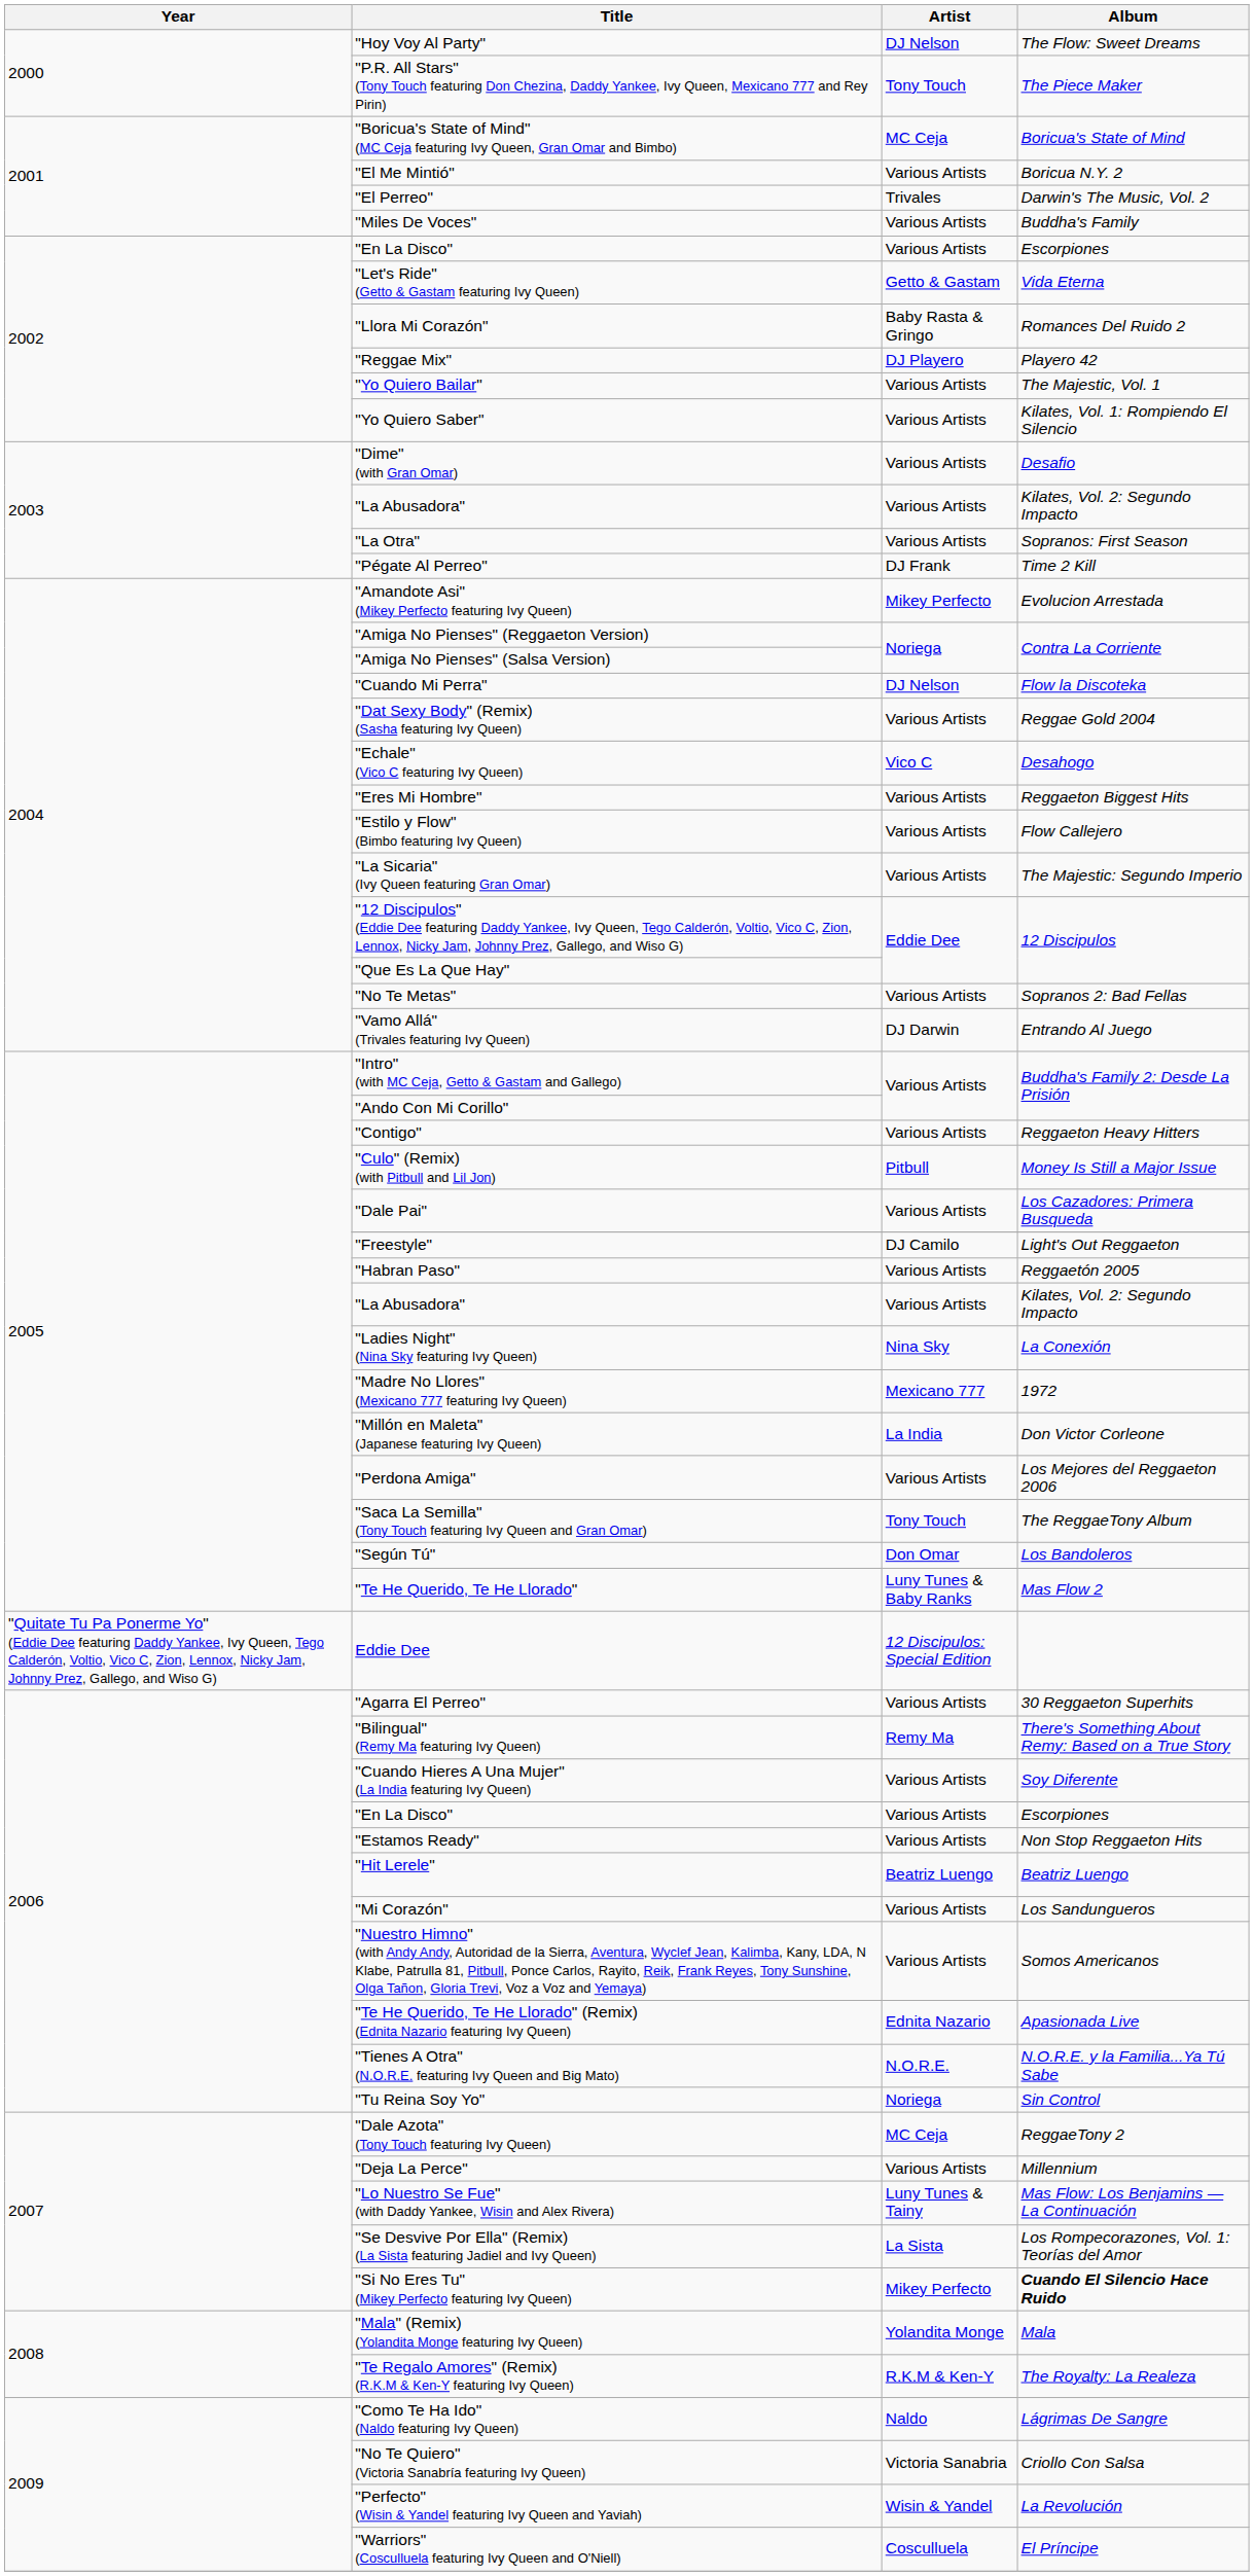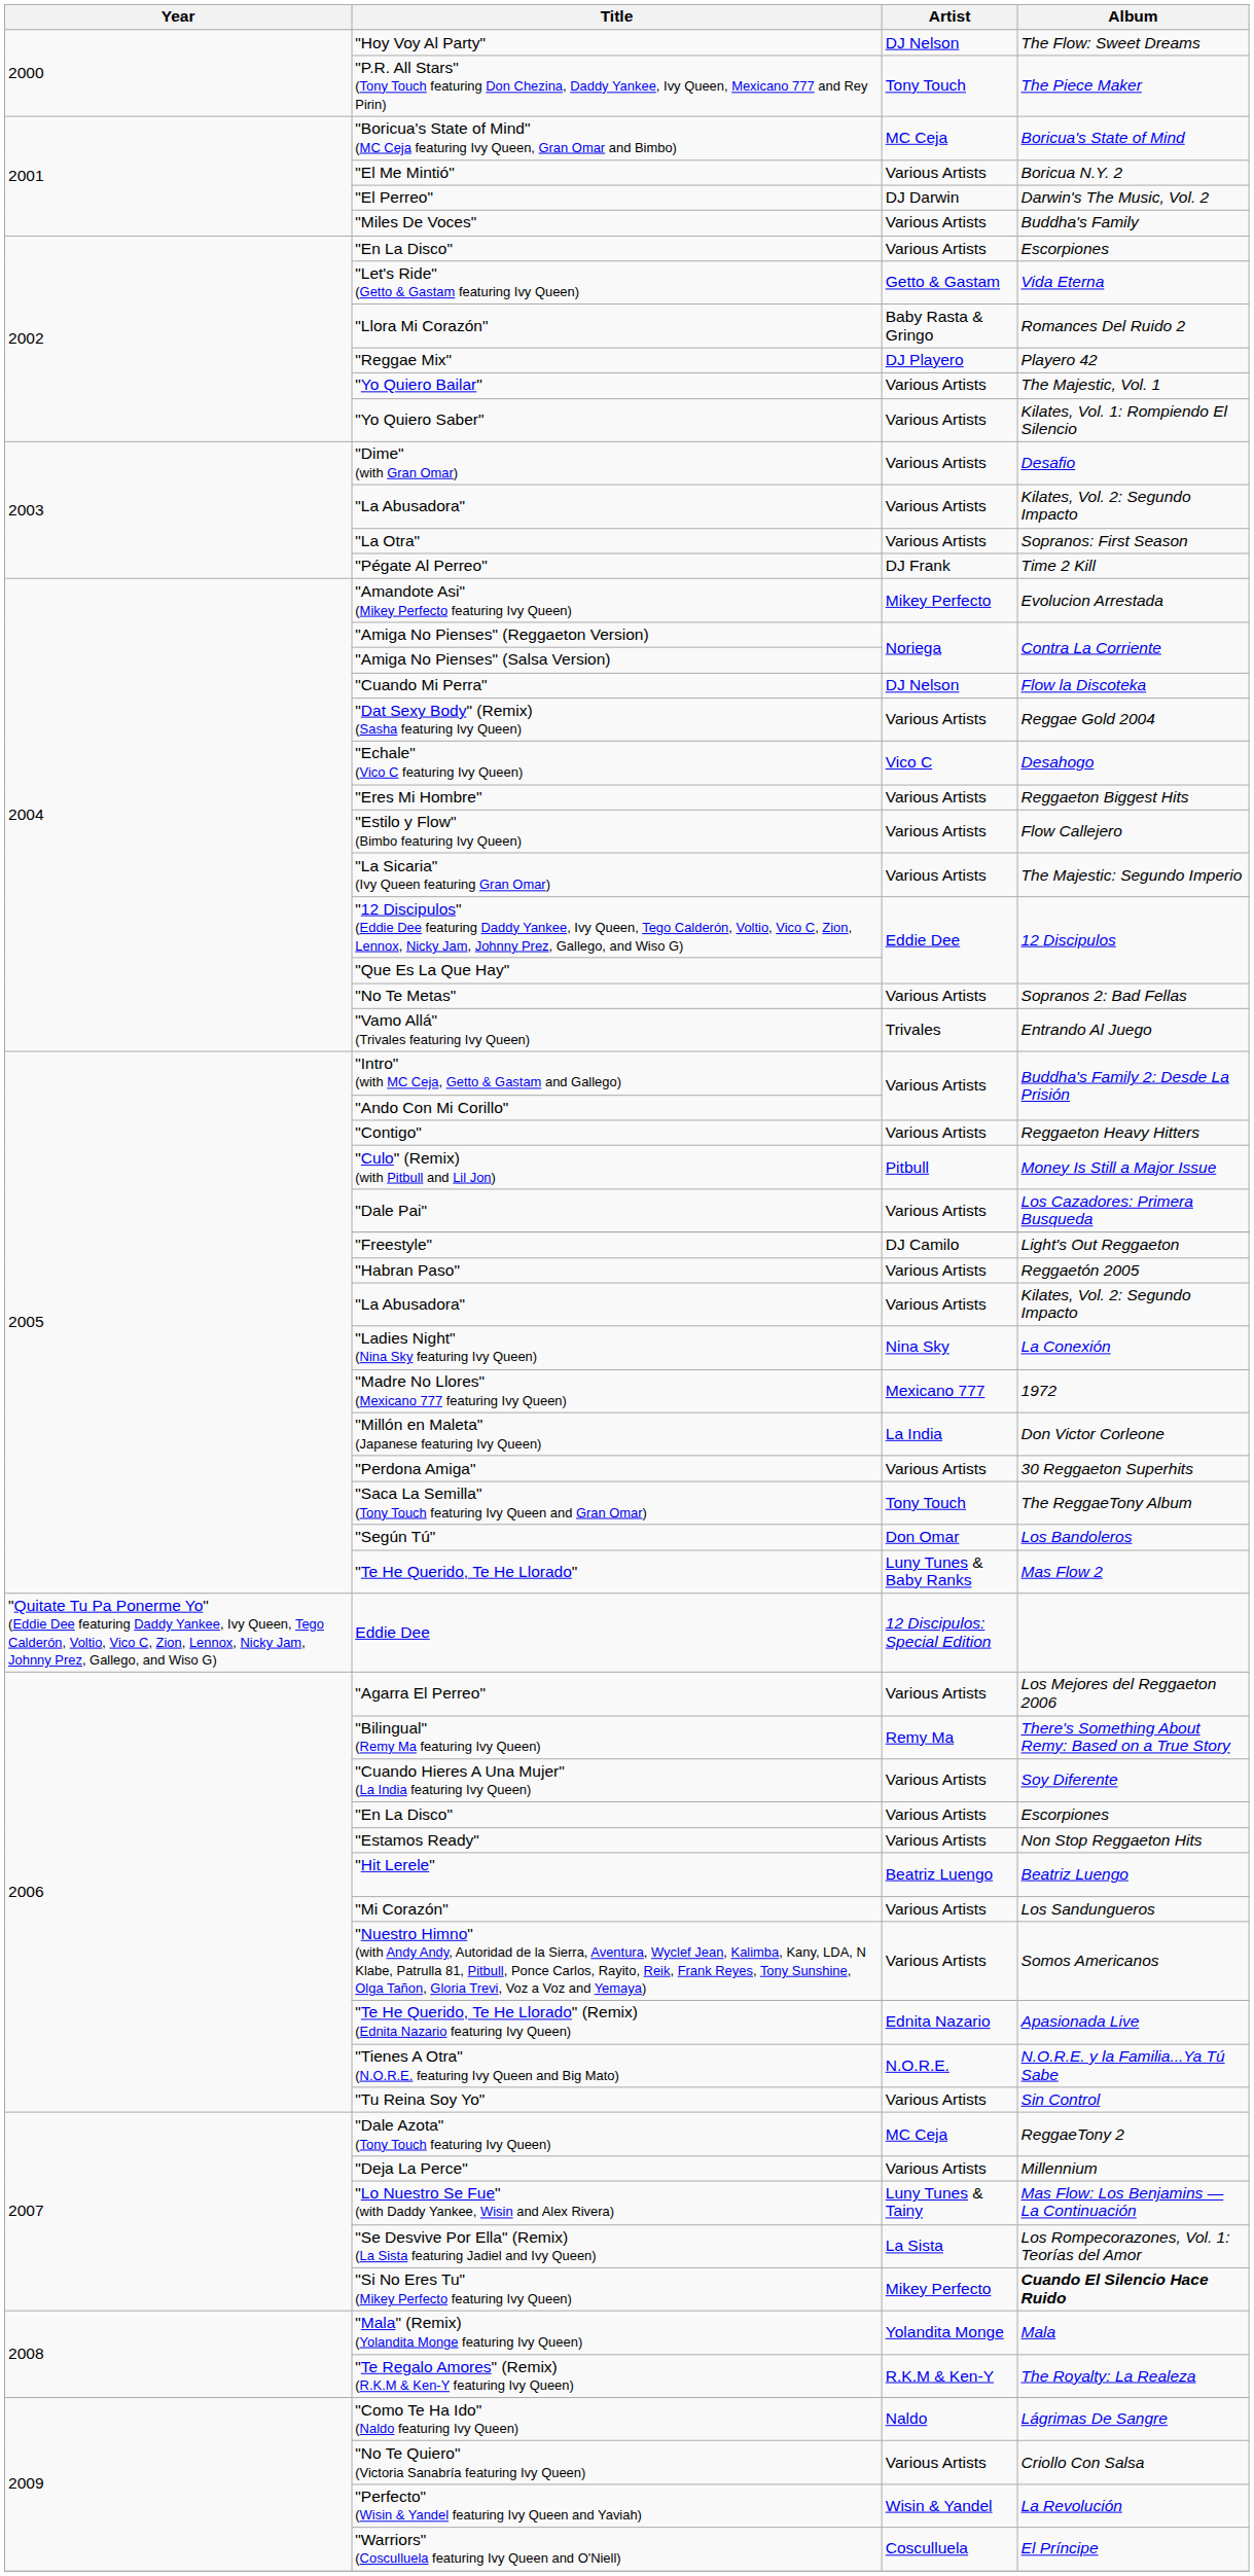 <table class="wikitable">
 <tr>
 <th>Year</th>
 <th>Title</th>
 <th>Artist</th>
 <th>Album</th>
 </tr>
 <tr>
 <td rowspan="2">2000</td>
 <td>"Hoy Voy Al Party"</td>
 <td><a href='#'>DJ Nelson</a></td>
 <td><em>The Flow: Sweet Dreams</em></td>
 </tr>
 <tr>
 <td>"P.R. All Stars" <br><small>(<a href='#'>Tony Touch</a> featuring <a href='#'>Don Chezina</a>, <a href='#'>Daddy Yankee</a>, Ivy Queen, <a href='#'>Mexicano 777</a> and Rey Pirin)</small></td>
 <td><a href='#'>Tony Touch</a></td>
 <td><em><a href='#'>The Piece Maker</a></em></td>
 </tr>
 <tr>
 <td rowspan="4">2001</td>
 <td>"Boricua's State of Mind" <br><small>(<a href='#'>MC Ceja</a> featuring Ivy Queen, <a href='#'>Gran Omar</a> and Bimbo)</small></td>
 <td><a href='#'>MC Ceja</a></td>
 <td><em><a href='#'>Boricua's State of Mind</a></em></td>
 </tr>
 <tr>
 <td>"El Me Mintió"</td>
 <td>Various Artists</td>
 <td><em>Boricua N.Y. 2</em></td>
 </tr>
 <tr>
 <td>"El Perreo"</td>
-<td>Trivales</td>
+<td>DJ Darwin</td>
 <td><em>Darwin's The Music, Vol. 2</em></td>
 </tr>
 <tr>
 <td>"Miles De Voces"</td>
 <td>Various Artists</td>
 <td><em>Buddha's Family</em></td>
 </tr>
 <tr>
 <td rowspan="6">2002</td>
 <td>"En La Disco"</td>
 <td>Various Artists</td>
 <td><em>Escorpiones</em></td>
 </tr>
 <tr>
 <td>"Let's Ride" <br><small>(<a href='#'>Getto & Gastam</a> featuring Ivy Queen)</small></td>
 <td><a href='#'>Getto & Gastam</a></td>
 <td><em><a href='#'>Vida Eterna</a></em></td>
 </tr>
 <tr>
 <td>"Llora Mi Corazón"</td>
 <td>Baby Rasta & Gringo</td>
 <td><em>Romances Del Ruido 2</em></td>
 </tr>
 <tr>
 <td>"Reggae Mix"</td>
 <td><a href='#'>DJ Playero</a></td>
 <td><em>Playero 42</em></td>
 </tr>
 <tr>
 <td>"<a href='#'>Yo Quiero Bailar</a>"</td>
 <td>Various Artists</td>
 <td><em>The Majestic, Vol. 1</em></td>
 </tr>
 <tr>
 <td>"Yo Quiero Saber"</td>
 <td>Various Artists</td>
 <td><em>Kilates, Vol. 1: Rompiendo El Silencio</em></td>
 </tr>
 <tr>
 <td rowspan="4">2003</td>
 <td>"Dime" <br><small>(with <a href='#'>Gran Omar</a>)</small></td>
 <td>Various Artists</td>
 <td><em><a href='#'>Desafio</a></em></td>
 </tr>
 <tr>
 <td>"La Abusadora"</td>
 <td>Various Artists</td>
 <td><em>Kilates, Vol. 2: Segundo Impacto</em></td>
 </tr>
 <tr>
 <td>"La Otra"</td>
 <td>Various Artists</td>
 <td><em>Sopranos: First Season</em></td>
 </tr>
 <tr>
 <td>"Pégate Al Perreo"</td>
 <td>DJ Frank</td>
 <td><em>Time 2 Kill</em></td>
 </tr>
 <tr>
 <td rowspan="13">2004</td>
 <td>"Amandote Asi" <br><small>(<a href='#'>Mikey Perfecto</a> featuring Ivy Queen)</small></td>
 <td><a href='#'>Mikey Perfecto</a></td>
 <td><em>Evolucion Arrestada</em></td>
 </tr>
 <tr>
 <td>"Amiga No Pienses" (Reggaeton Version)</td>
 <td rowspan="2"><a href='#'>Noriega</a></td>
 <td rowspan="2"><em><a href='#'>Contra La Corriente</a></em></td>
 </tr>
 <tr>
 <td>"Amiga No Pienses" (Salsa Version)</td>
 </tr>
 <tr>
 <td>"Cuando Mi Perra"</td>
 <td><a href='#'>DJ Nelson</a></td>
 <td><em><a href='#'>Flow la Discoteka</a></em></td>
 </tr>
 <tr>
 <td>"<a href='#'>Dat Sexy Body</a>" (Remix) <br><small>(<a href='#'>Sasha</a> featuring Ivy Queen)</small></td>
 <td>Various Artists</td>
 <td><em>Reggae Gold 2004</em></td>
 </tr>
 <tr>
 <td>"Echale" <br><small>(<a href='#'>Vico C</a> featuring Ivy Queen)</small></td>
 <td><a href='#'>Vico C</a></td>
 <td><em><a href='#'>Desahogo</a></em></td>
 </tr>
 <tr>
 <td>"Eres Mi Hombre"</td>
 <td>Various Artists</td>
 <td><em>Reggaeton Biggest Hits</em></td>
 </tr>
 <tr>
 <td>"Estilo y Flow" <br><small>(Bimbo featuring Ivy Queen)</small></td>
 <td>Various Artists</td>
 <td><em>Flow Callejero</em></td>
 </tr>
 <tr>
 <td>"La Sicaria" <br><small>(Ivy Queen featuring <a href='#'>Gran Omar</a>)</small></td>
 <td>Various Artists</td>
 <td><em>The Majestic: Segundo Imperio</em></td>
 </tr>
 <tr>
 <td>"<a href='#'>12 Discipulos</a>" <br><small>(<a href='#'>Eddie Dee</a> featuring <a href='#'>Daddy Yankee</a>, Ivy Queen, <a href='#'>Tego Calderón</a>, <a href='#'>Voltio</a>, <a href='#'>Vico C</a>, <a href='#'>Zion</a>, <a href='#'>Lennox</a>, <a href='#'>Nicky Jam</a>, <a href='#'>Johnny Prez</a>, Gallego, and Wiso G)</small></td>
 <td rowspan="2"><a href='#'>Eddie Dee</a></td>
 <td rowspan="2"><em><a href='#'>12 Discipulos</a></em></td>
 </tr>
 <tr>
 <td>"Que Es La Que Hay"</td>
 </tr>
 <tr>
 <td>"No Te Metas"</td>
 <td>Various Artists</td>
 <td><em>Sopranos 2: Bad Fellas</em></td>
 </tr>
 <tr>
 <td>"Vamo Allá" <br><small>(Trivales featuring Ivy Queen)</small></td>
-<td>DJ Darwin</td>
+<td>Trivales</td>
 <td><em>Entrando Al Juego</em></td>
 </tr>
 <tr>
 <td rowspan="16">2005</td>
 <td>"Intro" <br><small>(with <a href='#'>MC Ceja</a>, <a href='#'>Getto & Gastam</a> and Gallego)</small></td>
 <td rowspan="2">Various Artists</td>
 <td rowspan="2"><em><a href='#'>Buddha's Family 2: Desde La Prisión</a></em></td>
 </tr>
 <tr>
 <td>"Ando Con Mi Corillo"</td>
 </tr>
 <tr>
 <td>"Contigo"</td>
 <td>Various Artists</td>
 <td><em>Reggaeton Heavy Hitters</em></td>
 </tr>
 <tr>
 <td>"<a href='#'>Culo</a>" (Remix) <br><small>(with <a href='#'>Pitbull</a> and <a href='#'>Lil Jon</a>)</small></td>
 <td><a href='#'>Pitbull</a></td>
 <td><em><a href='#'>Money Is Still a Major Issue</a></em></td>
 </tr>
 <tr>
 <td>"Dale Pai"</td>
 <td>Various Artists</td>
 <td><em><a href='#'>Los Cazadores: Primera Busqueda</a></em></td>
 </tr>
 <tr>
 </tr>
 <tr>
 <td>"Freestyle"</td>
 <td>DJ Camilo</td>
 <td><em>Light's Out Reggaeton</em></td>
 </tr>
 <tr>
 <td>"Habran Paso"</td>
 <td>Various Artists</td>
 <td><em>Reggaetón 2005</em></td>
 </tr>
 <tr>
 <td>"La Abusadora"</td>
 <td>Various Artists</td>
 <td><em>Kilates, Vol. 2: Segundo Impacto</em></td>
 </tr>
 <tr>
 <td>"Ladies Night" <br><small>(<a href='#'>Nina Sky</a> featuring Ivy Queen)</small></td>
 <td><a href='#'>Nina Sky</a></td>
 <td><em><a href='#'>La Conexión</a></em></td>
 </tr>
 <tr>
 <td>"Madre No Llores" <br><small>(<a href='#'>Mexicano 777</a> featuring Ivy Queen)</small></td>
 <td><a href='#'>Mexicano 777</a></td>
 <td><em>1972</em></td>
 </tr>
 <tr>
 <td>"Millón en Maleta" <br><small>(Japanese featuring Ivy Queen)</small></td>
 <td><a href='#'>La India</a></td>
 <td><em>Don Victor Corleone</em></td>
 </tr>
 <tr>
 <td>"Perdona Amiga"</td>
 <td>Various Artists</td>
-<td><em>Los Mejores del Reggaeton 2006</em></td>
+<td><em>30 Reggaeton Superhits</em></td>
 </tr>
 <tr>
 <td>"Saca La Semilla" <br><small>(<a href='#'>Tony Touch</a> featuring Ivy Queen and <a href='#'>Gran Omar</a>)</small></td>
 <td><a href='#'>Tony Touch</a></td>
 <td><em>The ReggaeTony Album</em></td>
 </tr>
 <tr>
 <td>"Según Tú"</td>
 <td><a href='#'>Don Omar</a></td>
 <td><em><a href='#'>Los Bandoleros</a></em></td>
 </tr>
 <tr>
 <td>"<a href='#'>Te He Querido, Te He Llorado</a>"</td>
 <td><a href='#'>Luny Tunes</a> & <a href='#'>Baby Ranks</a></td>
 <td><em><a href='#'>Mas Flow 2</a></em></td>
 </tr>
 <tr>
 <td>"<a href='#'>Quitate Tu Pa Ponerme Yo</a>" <br><small>(<a href='#'>Eddie Dee</a> featuring <a href='#'>Daddy Yankee</a>, Ivy Queen, <a href='#'>Tego Calderón</a>, <a href='#'>Voltio</a>, <a href='#'>Vico C</a>, <a href='#'>Zion</a>, <a href='#'>Lennox</a>, <a href='#'>Nicky Jam</a>, <a href='#'>Johnny Prez</a>, Gallego, and Wiso G)</small></td>
 <td rowspan="1"><a href='#'>Eddie Dee</a></td>
 <td rowspan="1"><em><a href='#'>12 Discipulos: Special Edition</a></em></td>
 </tr>
 <tr>
 <td rowspan="11">2006</td>
 <td>"Agarra El Perreo"</td>
 <td>Various Artists</td>
-<td><em>30 Reggaeton Superhits</em></td>
+<td><em>Los Mejores del Reggaeton 2006</em></td>
 </tr>
 <tr>
 <td>"Bilingual" <br><small>(<a href='#'>Remy Ma</a> featuring Ivy Queen)</small></td>
 <td><a href='#'>Remy Ma</a></td>
 <td><em><a href='#'>There's Something About Remy: Based on a True Story</a></em></td>
 </tr>
 <tr>
 <td>"Cuando Hieres A Una Mujer" <br><small>(<a href='#'>La India</a> featuring Ivy Queen)</small></td>
 <td>Various Artists</td>
 <td><em><a href='#'>Soy Diferente</a></em></td>
 </tr>
 <tr>
 <td>"En La Disco"</td>
 <td>Various Artists</td>
 <td><em>Escorpiones</em></td>
 </tr>
 <tr>
 <td>"Estamos Ready"</td>
 <td>Various Artists</td>
 <td><em>Non Stop Reggaeton Hits</em></td>
 </tr>
 <tr>
 <td>"<a href='#'>Hit Lerele</a>" <br><br></td>
 <td><a href='#'>Beatriz Luengo</a></td>
 <td><em><a href='#'>Beatriz Luengo</a></em></td>
 </tr>
 <tr>
 <td>"Mi Corazón"</td>
 <td>Various Artists</td>
 <td><em>Los Sandungueros</em></td>
 </tr>
 <tr>
 <td>"<a href='#'>Nuestro Himno</a>" <br><small>(with <a href='#'>Andy Andy</a>, Autoridad de la Sierra, <a href='#'>Aventura</a>, <a href='#'>Wyclef Jean</a>, <a href='#'>Kalimba</a>, Kany, LDA, N Klabe, Patrulla 81, <a href='#'>Pitbull</a>, Ponce Carlos, Rayito, <a href='#'>Reik</a>, <a href='#'>Frank Reyes</a>, <a href='#'>Tony Sunshine</a>, <a href='#'>Olga Tañon</a>, <a href='#'>Gloria Trevi</a>, Voz a Voz and <a href='#'>Yemaya</a>)</small></td>
 <td>Various Artists</td>
 <td><em>Somos Americanos</em></td>
 </tr>
 <tr>
 <td>"<a href='#'>Te He Querido, Te He Llorado</a>" (Remix) <br><small>(<a href='#'>Ednita Nazario</a> featuring Ivy Queen)</small></td>
 <td><a href='#'>Ednita Nazario</a></td>
 <td><em><a href='#'>Apasionada Live</a></em></td>
 </tr>
 <tr>
 <td>"Tienes A Otra" <br><small>(<a href='#'>N.O.R.E.</a> featuring Ivy Queen and Big Mato)</small></td>
 <td><a href='#'>N.O.R.E.</a></td>
 <td><em><a href='#'>N.O.R.E. y la Familia...Ya Tú Sabe</a></em></td>
 </tr>
 <tr>
 <td>"Tu Reina Soy Yo"</td>
-<td><a href='#'>Noriega</a></td>
+<td>Various Artists</td>
 <td><em><a href='#'>Sin Control</a></em></td>
 </tr>
 <tr>
 <td rowspan="5">2007</td>
 <td>"Dale Azota" <br><small>(<a href='#'>Tony Touch</a> featuring Ivy Queen)</small></td>
 <td><a href='#'>MC Ceja</a></td>
 <td><em>ReggaeTony 2</em></td>
 </tr>
 <tr>
 <td>"Deja La Perce"</td>
 <td>Various Artists</td>
 <td><em>Millennium</em></td>
 </tr>
 <tr>
 <td>"<a href='#'>Lo Nuestro Se Fue</a>" <br><small>(with Daddy Yankee, <a href='#'>Wisin</a> and Alex Rivera)</small></td>
 <td><a href='#'>Luny Tunes</a> & <a href='#'>Tainy</a></td>
 <td><em><a href='#'>Mas Flow: Los Benjamins — La Continuación</a></em></td>
 </tr>
 <tr>
 <td>"Se Desvive Por Ella" (Remix) <br><small>(<a href='#'>La Sista</a> featuring Jadiel and Ivy Queen)</small></td>
 <td><a href='#'>La Sista</a></td>
 <td><em>Los Rompecorazones, Vol. 1: Teorías del Amor</em></td>
 </tr>
 <tr>
 <td>"Si No Eres Tu" <br><small>(<a href='#'>Mikey Perfecto</a> featuring Ivy Queen)</small></td>
 <td><a href='#'>Mikey Perfecto</a></td>
 <td><strong><em>Cuando El Silencio Hace Ruido</em></strong></td>
 </tr>
 <tr>
 <td rowspan="2">2008</td>
 <td>"<a href='#'>Mala</a>" (Remix) <br><small>(<a href='#'>Yolandita Monge</a> featuring Ivy Queen)</small></td>
 <td><a href='#'>Yolandita Monge</a></td>
 <td><em><a href='#'>Mala</a></em></td>
 </tr>
 <tr>
 <td>"<a href='#'>Te Regalo Amores</a>" (Remix) <br><small>(<a href='#'>R.K.M & Ken-Y</a> featuring Ivy Queen)</small></td>
 <td><a href='#'>R.K.M & Ken-Y</a></td>
 <td><em><a href='#'>The Royalty: La Realeza</a></em></td>
 </tr>
 <tr>
 <td rowspan="4">2009</td>
 <td>"Como Te Ha Ido" <br><small>(<a href='#'>Naldo</a> featuring Ivy Queen)</small></td>
 <td><a href='#'>Naldo</a></td>
 <td><em><a href='#'>Lágrimas De Sangre</a></em></td>
 </tr>
 <tr>
 <td>"No Te Quiero" <br><small>(Victoria Sanabría featuring Ivy Queen)</small></td>
-<td>Victoria Sanabria</td>
+<td>Various Artists</td>
 <td><em>Criollo Con Salsa</em></td>
 </tr>
 <tr>
 <td>"Perfecto" <br><small>(<a href='#'>Wisin & Yandel</a> featuring Ivy Queen and Yaviah)</small></td>
 <td><a href='#'>Wisin & Yandel</a></td>
 <td><em><a href='#'>La Revolución</a></em></td>
 </tr>
 <tr>
 <td>"Warriors" <br><small>(<a href='#'>Cosculluela</a> featuring Ivy Queen and O'Niell)</small></td>
 <td><a href='#'>Cosculluela</a></td>
 <td><em><a href='#'>El Príncipe</a></em></td>
 </tr>
 <tr>
 </tr>
 </table>
